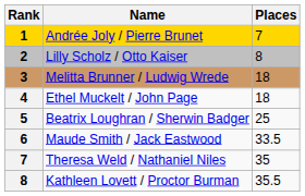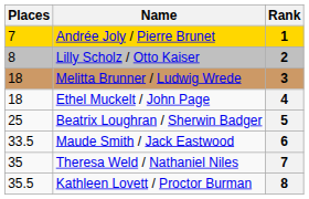 <table class="wikitable">
 <tr>
+<th>Places</th>
+<th>Name</th>
 <th>Rank</th>
-<th>Name</th>
-<th>Places</th>
 </tr>
 <tr bgcolor=gold>
+<td>7</td>
+<td> <a href='#'>Andrée Joly</a> / <a href='#'>Pierre Brunet</a></td>
 <td align=center><strong>1</strong></td>
-<td> <a href='#'>Andrée Joly</a> / <a href='#'>Pierre Brunet</a></td>
-<td>7</td>
 </tr>
 <tr bgcolor=silver>
+<td>8</td>
+<td> <a href='#'>Lilly Scholz</a> / <a href='#'>Otto Kaiser</a></td>
 <td align=center><strong>2</strong></td>
-<td> <a href='#'>Lilly Scholz</a> / <a href='#'>Otto Kaiser</a></td>
-<td>8</td>
 </tr>
 <tr bgcolor=cc9966>
+<td>18</td>
+<td> <a href='#'>Melitta Brunner</a> / <a href='#'>Ludwig Wrede</a></td>
 <td align=center><strong>3</strong></td>
-<td> <a href='#'>Melitta Brunner</a> / <a href='#'>Ludwig Wrede</a></td>
-<td>18</td>
 </tr>
 <tr>
+<td>18</td>
+<td> <a href='#'>Ethel Muckelt</a> / <a href='#'>John Page</a></td>
 <th>4</th>
-<td> <a href='#'>Ethel Muckelt</a> / <a href='#'>John Page</a></td>
-<td>18</td>
 </tr>
 <tr>
+<td>25</td>
+<td> <a href='#'>Beatrix Loughran</a> / <a href='#'>Sherwin Badger</a></td>
 <th>5</th>
-<td> <a href='#'>Beatrix Loughran</a> / <a href='#'>Sherwin Badger</a></td>
-<td>25</td>
 </tr>
 <tr>
+<td>33.5</td>
+<td> <a href='#'>Maude Smith</a> / <a href='#'>Jack Eastwood</a></td>
 <th>6</th>
-<td> <a href='#'>Maude Smith</a> / <a href='#'>Jack Eastwood</a></td>
-<td>33.5</td>
 </tr>
 <tr>
+<td>35</td>
+<td> <a href='#'>Theresa Weld</a> / <a href='#'>Nathaniel Niles</a></td>
 <th>7</th>
-<td> <a href='#'>Theresa Weld</a> / <a href='#'>Nathaniel Niles</a></td>
-<td>35</td>
 </tr>
 <tr>
+<td>35.5</td>
+<td> <a href='#'>Kathleen Lovett</a> / <a href='#'>Proctor Burman</a></td>
 <th>8</th>
-<td> <a href='#'>Kathleen Lovett</a> / <a href='#'>Proctor Burman</a></td>
-<td>35.5</td>
 </tr>
 </table>
